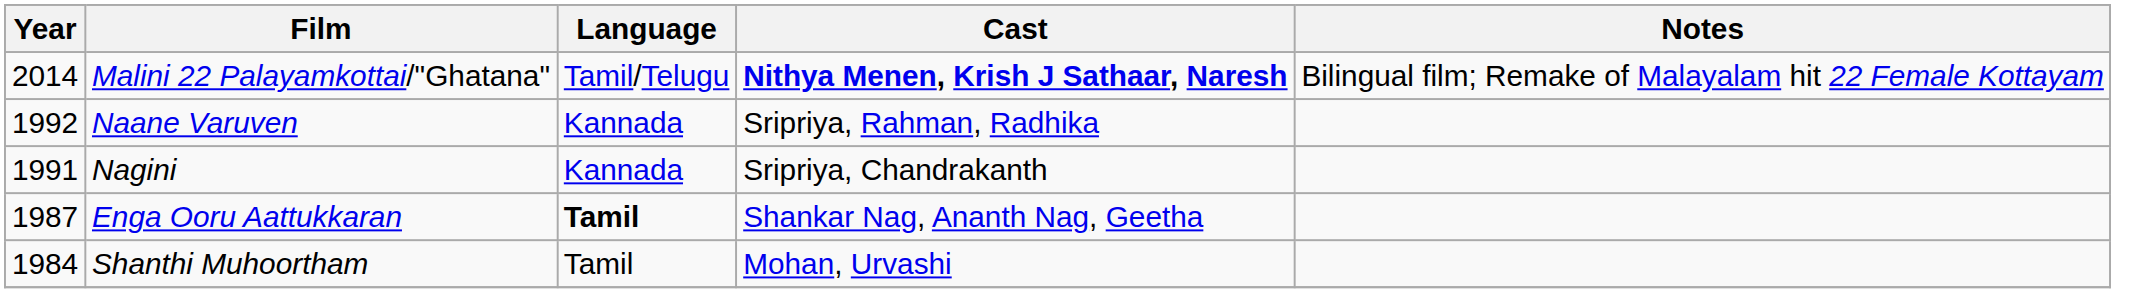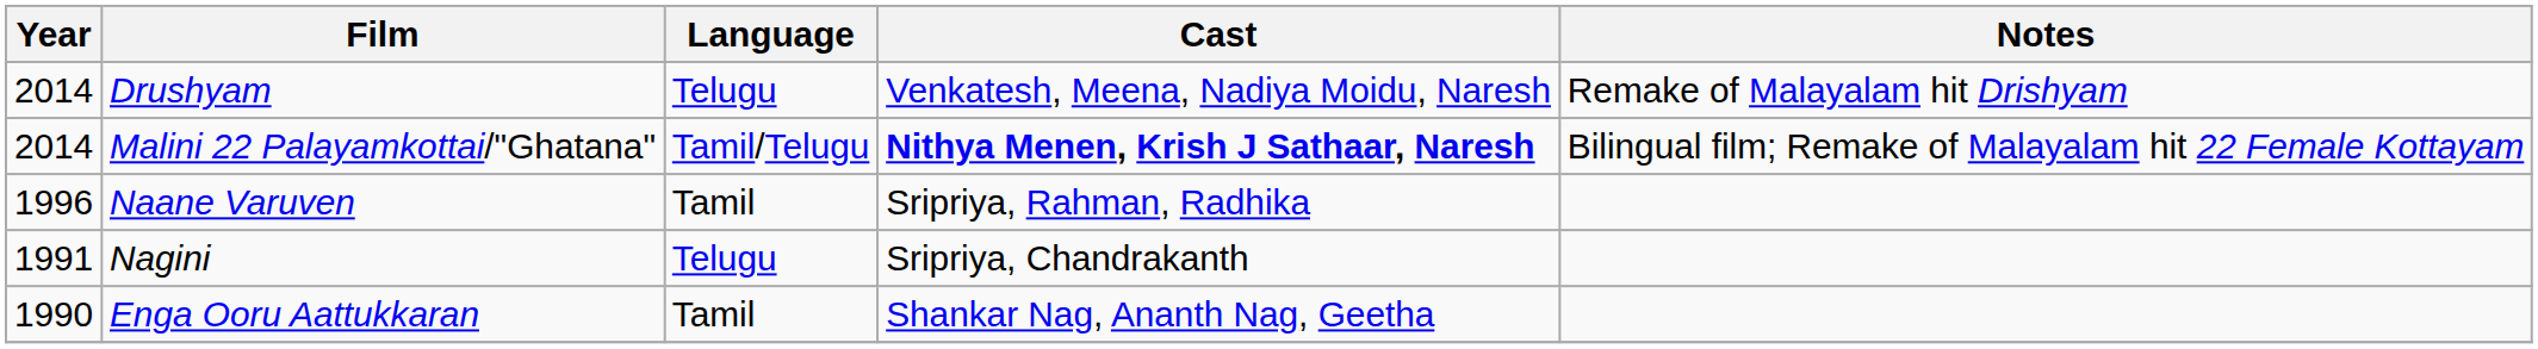 <table class="wikitable sortable" style="font-size: 95%;">
 <tr>
 <th>Year</th>
 <th>Film</th>
 <th>Language</th>
 <th>Cast</th>
 <th>Notes</th>
 </tr>
 <tr>
 <td>2014</td>
+<td><em><a href='#'>Drushyam</a></em></td>
+<td><a href='#'>Telugu</a></td>
+<td><a href='#'>Venkatesh</a>, <a href='#'>Meena</a>, <a href='#'>Nadiya Moidu</a>, <a href='#'>Naresh</a></td>
+<td>Remake of <a href='#'>Malayalam</a> hit <em><a href='#'>Drishyam</a></em></td>
+</tr>
+<tr>
+<td>2014</td>
 <td><em><a href='#'>Malini 22 Palayamkottai</a></em>/"Ghatana"</td>
 <td><a href='#'>Tamil</a>/<a href='#'>Telugu</a></td>
 <td><strong><a href='#'>Nithya Menen</a>, <a href='#'>Krish J Sathaar</a>, <a href='#'>Naresh</a></strong></td>
 <td>Bilingual film; Remake of <a href='#'>Malayalam</a> hit <em><a href='#'>22 Female Kottayam</a></em></td>
 </tr>
 <tr>
-<td>1992</td>
+<td>1996</td>
 <td><em><a href='#'>Naane Varuven</a></em></td>
-<td><a href='#'>Kannada</a></td>
+<td>Tamil</td>
 <td>Sripriya, <a href='#'>Rahman</a>, <a href='#'>Radhika</a></td>
 <td></td>
 </tr>
 <tr>
 <td>1991</td>
 <td><em>Nagini</em></td>
-<td><a href='#'>Kannada</a></td>
+<td><a href='#'>Telugu</a></td>
 <td>Sripriya, Chandrakanth</td>
 <td></td>
 </tr>
 <tr>
-<td>1987</td>
+<td>1990</td>
 <td><em><a href='#'>Enga Ooru Aattukkaran</a></em></td>
-<td><strong>Tamil</strong></td>
+<td>Tamil</td>
 <td><a href='#'>Shankar Nag</a>, <a href='#'>Ananth Nag</a>, <a href='#'>Geetha</a></td>
-<td></td>
-</tr>
-<tr>
-<td>1984</td>
-<td><em>Shanthi Muhoortham</em></td>
-<td>Tamil</td>
-<td><a href='#'>Mohan</a>, <a href='#'>Urvashi</a></td>
 <td></td>
 </tr>
 <tr>
 </tr>
 </table>
